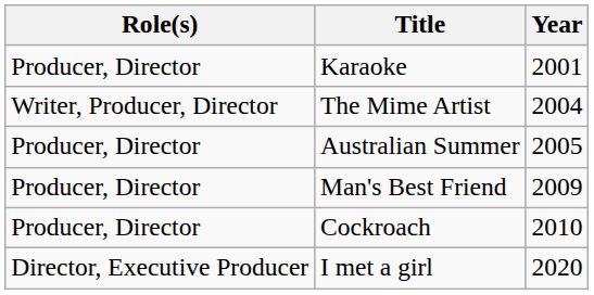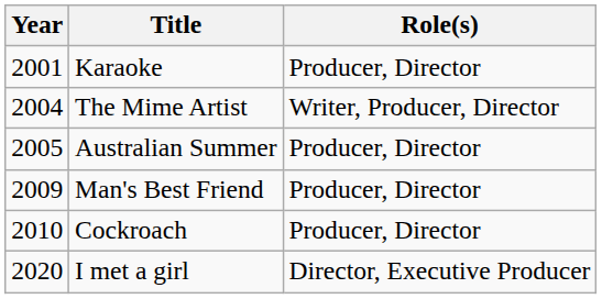 <table class="wikitable">
 <tr>
+<th>Year</th>
+<th>Title</th>
 <th>Role(s)</th>
-<th>Title</th>
-<th>Year</th>
 </tr>
 <tr>
+<td>2001</td>
+<td>Karaoke</td>
 <td>Producer, Director</td>
-<td>Karaoke</td>
-<td>2001</td>
 </tr>
 <tr>
+<td>2004</td>
+<td>The Mime Artist</td>
 <td>Writer, Producer, Director</td>
-<td>The Mime Artist</td>
-<td>2004</td>
 </tr>
 <tr>
+<td>2005</td>
+<td>Australian Summer</td>
 <td>Producer, Director</td>
-<td>Australian Summer</td>
-<td>2005</td>
 </tr>
 <tr>
+<td>2009</td>
+<td>Man's Best Friend</td>
 <td>Producer, Director</td>
-<td>Man's Best Friend</td>
-<td>2009</td>
 </tr>
 <tr>
+<td>2010</td>
+<td>Cockroach</td>
 <td>Producer, Director</td>
-<td>Cockroach</td>
-<td>2010</td>
 </tr>
 <tr>
+<td>2020</td>
+<td>I met a girl</td>
 <td>Director, Executive Producer</td>
-<td>I met a girl</td>
-<td>2020</td>
 </tr>
 </table>
